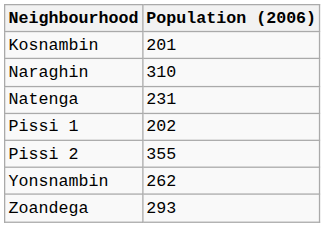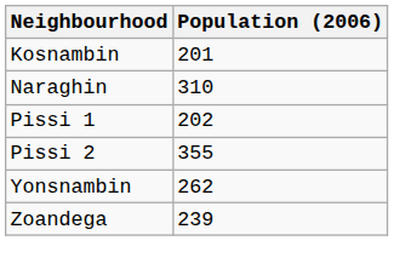 <table class="wikitable">
 <tr>
 <th>Neighbourhood</th>
 <th>Population (2006)</th>
 </tr>
 <tr>
 <td>Kosnambin</td>
 <td>201</td>
 </tr>
 <tr>
 <td>Naraghin</td>
 <td>310</td>
-</tr>
-<tr>
-<td>Natenga</td>
-<td>231</td>
 </tr>
 <tr>
 <td>Pissi 1</td>
 <td>202</td>
 </tr>
 <tr>
 <td>Pissi 2</td>
 <td>355</td>
 </tr>
 <tr>
 <td>Yonsnambin</td>
 <td>262</td>
 </tr>
 <tr>
 <td>Zoandega</td>
-<td>293</td>
+<td>239</td>
 </tr>
 </table>
